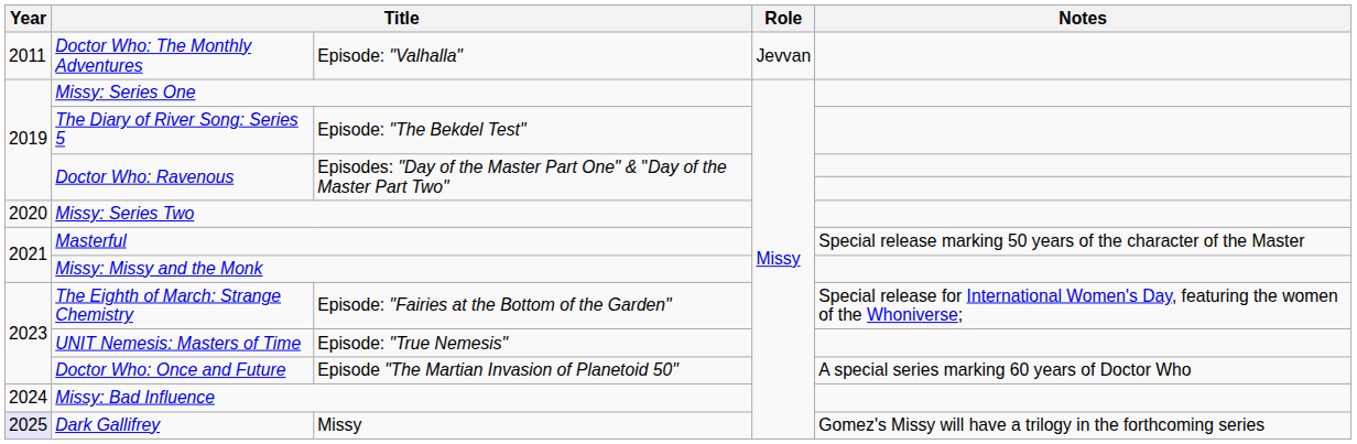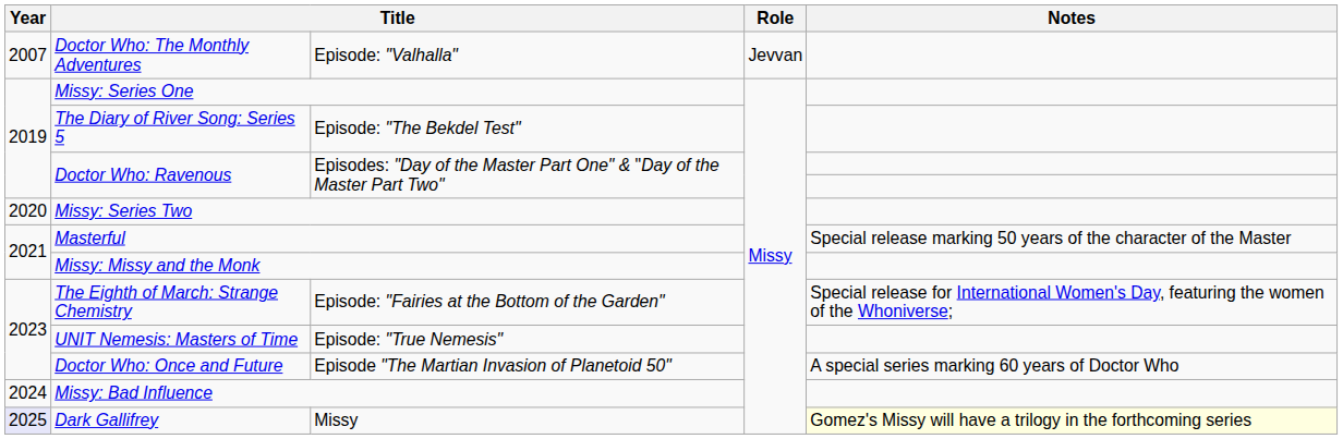 <table class="wikitable">
 <tr>
 <th>Year</th>
 <th colspan="2">Title</th>
 <th>Role</th>
 <th>Notes</th>
 </tr>
 <tr>
-<td>2011</td>
+<td>2007</td>
 <td><em><a href='#'>Doctor Who: The Monthly Adventures</a></em></td>
 <td>Episode: <em>"Valhalla"</em></td>
 <td>Jevvan</td>
 <td></td>
 </tr>
 <tr>
 <td rowspan="4">2019</td>
 <td colspan="2"><a href='#'><em>Missy: Series One</em></a></td>
 <td rowspan="12"><a href='#'>Missy</a></td>
 <td></td>
 </tr>
 <tr>
 <td><em><a href='#'>The Diary of River Song: Series 5</a></em></td>
 <td>Episode: <em>"The Bekdel Test"</em></td>
 <td></td>
 </tr>
 <tr>
 <td rowspan="2"><em><a href='#'>Doctor Who: Ravenous</a></em></td>
 <td rowspan="2">Episodes: <em>"Day of the Master Part One" &</em> "<em>Day of the Master Part Two"</em></td>
 <td></td>
 </tr>
 <tr>
 <td></td>
 </tr>
 <tr>
 <td>2020</td>
 <td colspan="2"><a href='#'><em>Missy: Series Two</em></a></td>
 <td></td>
 </tr>
 <tr>
 <td rowspan="2">2021</td>
 <td colspan="2"><a href='#'><em>Masterful</em></a></td>
 <td>Special release marking 50 years of the character of the Master</td>
 </tr>
 <tr>
 <td colspan="2"><a href='#'><em>Missy: Missy and the Monk</em></a></td>
 <td></td>
 </tr>
 <tr>
 <td rowspan="3">2023</td>
 <td><a href='#'><em>The Eighth of March: Strange Chemistry</em></a></td>
 <td>Episode: <em>"Fairies at the Bottom of the Garden"</em></td>
 <td>Special release for <a href='#'>International Women's Day</a>, featuring the women of the <a href='#'>Whoniverse</a>;</td>
 </tr>
 <tr>
 <td><a href='#'><em>UNIT Nemesis: Masters of Time</em></a></td>
 <td>Episode: <em>"True Nemesis"</em></td>
 <td></td>
 </tr>
 <tr>
 <td><em><a href='#'>Doctor Who: Once and Future</a></em></td>
 <td>Episode <em>"The Martian Invasion of Planetoid 50"</em></td>
 <td>A special series marking 60 years of Doctor Who</td>
 </tr>
 <tr>
 <td>2024</td>
 <td colspan="2"><a href='#'><em>Missy: Bad Influence</em></a></td>
 <td></td>
 </tr>
 <tr>
 <td style="background: lavender;">2025</td>
 <td><a href='#'><em>Dark Gallifrey</em></a></td>
 <td>Missy</td>
-<td>Gomez's Missy will have a trilogy in the forthcoming series</td>
+<td style="background: lightyellow;">Gomez's Missy will have a trilogy in the forthcoming series</td>
 </tr>
 </table>
